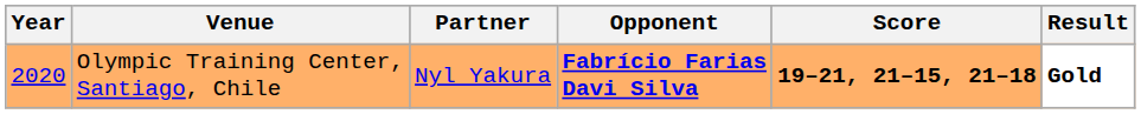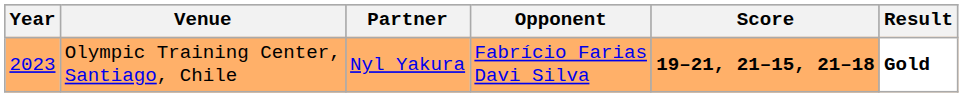 <table class="sortable wikitable" style="font-size: 90%;">
 <tr>
 <th>Year</th>
 <th>Venue</th>
 <th>Partner</th>
 <th>Opponent</th>
 <th>Score</th>
 <th>Result</th>
 </tr>
 <tr style="background:#FFB069">
-<td align="center"><a href='#'>2020</a></td>
+<td align="center"><a href='#'>2023</a></td>
 <td align="left">Olympic Training Center,<br><a href='#'>Santiago</a>, Chile</td>
 <td align="left"> <a href='#'>Nyl Yakura</a></td>
-<td align="left"><strong> <a href='#'>Fabrício Farias</a><br> <a href='#'>Davi Silva</a></strong></td>
+<td align="left"> <a href='#'>Fabrício Farias</a><br> <a href='#'>Davi Silva</a></td>
 <td align="left"><strong>19–21, 21–15, 21–18</strong></td>
 <td style="text-align:left; background:white"> <strong>Gold</strong></td>
 </tr>
 </table>
